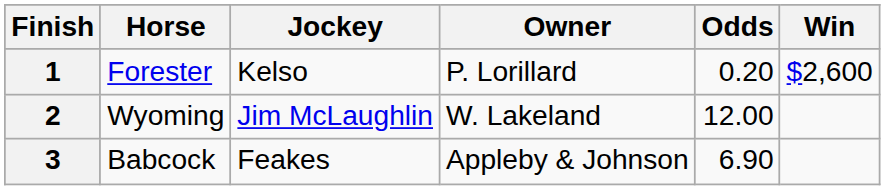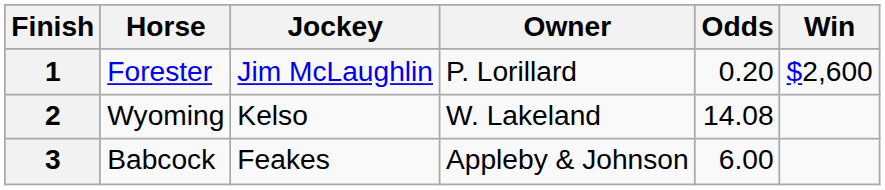 <table class="wikitable sortable">
 <tr>
 <th>Finish</th>
 <th>Horse</th>
 <th>Jockey</th>
 <th>Owner</th>
 <th>Odds</th>
 <th>Win</th>
 </tr>
 <tr>
 <th>1</th>
 <td><a href='#'>Forester</a></td>
-<td>Kelso</td>
+<td><a href='#'>Jim McLaughlin</a></td>
 <td>P. Lorillard</td>
 <td align=right>0.20</td>
 <td><a href='#'>$</a>2,600</td>
 </tr>
 <tr>
 <th>2</th>
 <td>Wyoming</td>
-<td><a href='#'>Jim McLaughlin</a></td>
+<td>Kelso</td>
 <td>W. Lakeland</td>
-<td align=right>12.00</td>
+<td align=right>14.08</td>
 <td></td>
 </tr>
 <tr>
 <th>3</th>
 <td>Babcock</td>
 <td>Feakes</td>
 <td>Appleby & Johnson</td>
-<td align=right>6.90</td>
+<td align=right>6.00</td>
 <td></td>
 </tr>
 </table>
